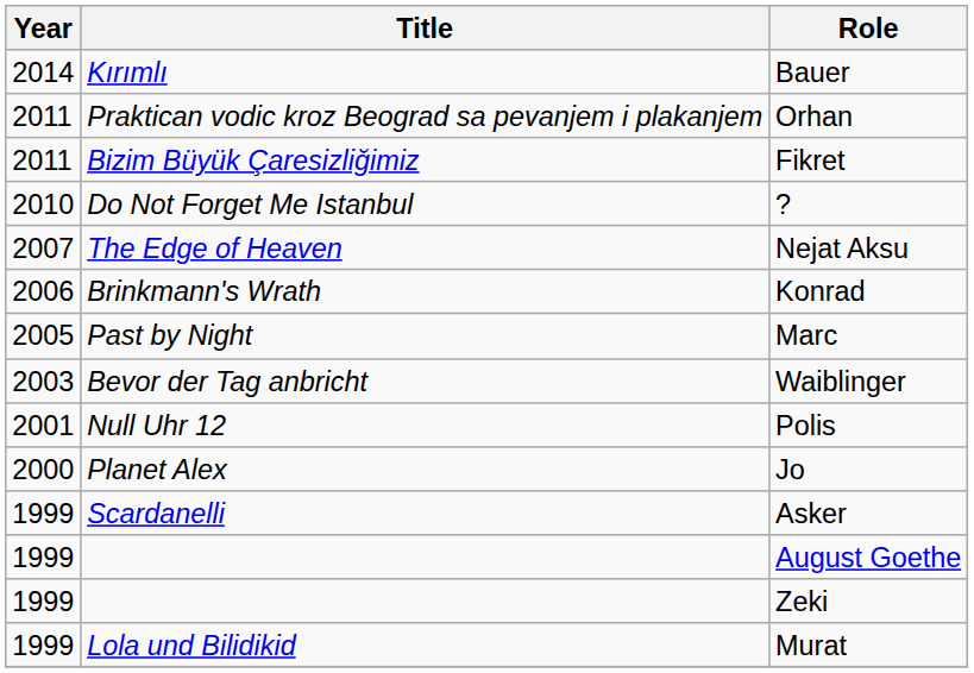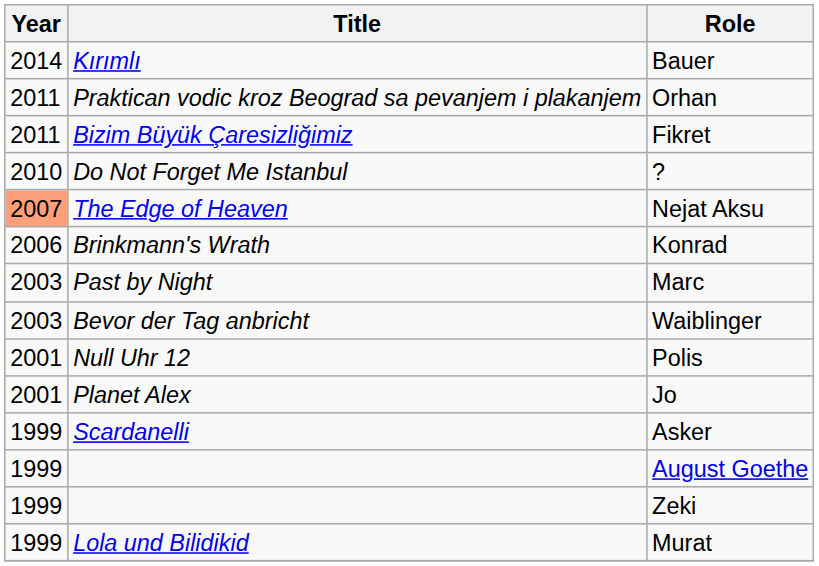 <table class="wikitable" style="font-size: 95%;">
 <tr>
 <th>Year</th>
 <th>Title</th>
 <th>Role</th>
 </tr>
 <tr>
 <td>2014</td>
 <td><em><a href='#'>Kırımlı</a></em></td>
 <td>Bauer</td>
 </tr>
 <tr>
 <td>2011</td>
 <td><em>Praktican vodic kroz Beograd sa pevanjem i plakanjem</em></td>
 <td>Orhan</td>
 </tr>
 <tr>
 <td>2011</td>
 <td><em><a href='#'>Bizim Büyük Çaresizliğimiz</a></em></td>
 <td>Fikret</td>
 </tr>
 <tr>
 <td>2010</td>
 <td><em>Do Not Forget Me Istanbul</em></td>
 <td>?</td>
 </tr>
 <tr>
-<td>2007</td>
+<td style="background: lightsalmon;">2007</td>
 <td><em><a href='#'>The Edge of Heaven</a></em></td>
 <td>Nejat Aksu</td>
 </tr>
 <tr>
 <td>2006</td>
 <td><em>Brinkmann's Wrath</em></td>
 <td>Konrad</td>
 </tr>
 <tr>
-<td>2005</td>
+<td>2003</td>
 <td><em>Past by Night</em></td>
 <td>Marc</td>
 </tr>
 <tr>
 <td>2003</td>
 <td><em>Bevor der Tag anbricht</em></td>
 <td>Waiblinger</td>
 </tr>
 <tr>
 <td>2001</td>
 <td><em>Null Uhr 12</em></td>
 <td>Polis</td>
 </tr>
 <tr>
-<td>2000</td>
+<td>2001</td>
 <td><em>Planet Alex</em></td>
 <td>Jo</td>
 </tr>
 <tr>
 <td>1999</td>
 <td><em><a href='#'>Scardanelli</a></em></td>
 <td>Asker</td>
 </tr>
 <tr>
 <td>1999</td>
 <td><em></em></td>
 <td><a href='#'>August Goethe</a></td>
 </tr>
 <tr>
 <td>1999</td>
 <td><em></em></td>
 <td>Zeki</td>
 </tr>
 <tr>
 <td>1999</td>
 <td><em><a href='#'>Lola und Bilidikid</a></em></td>
 <td>Murat</td>
 </tr>
 <tr>
 </tr>
 </table>
